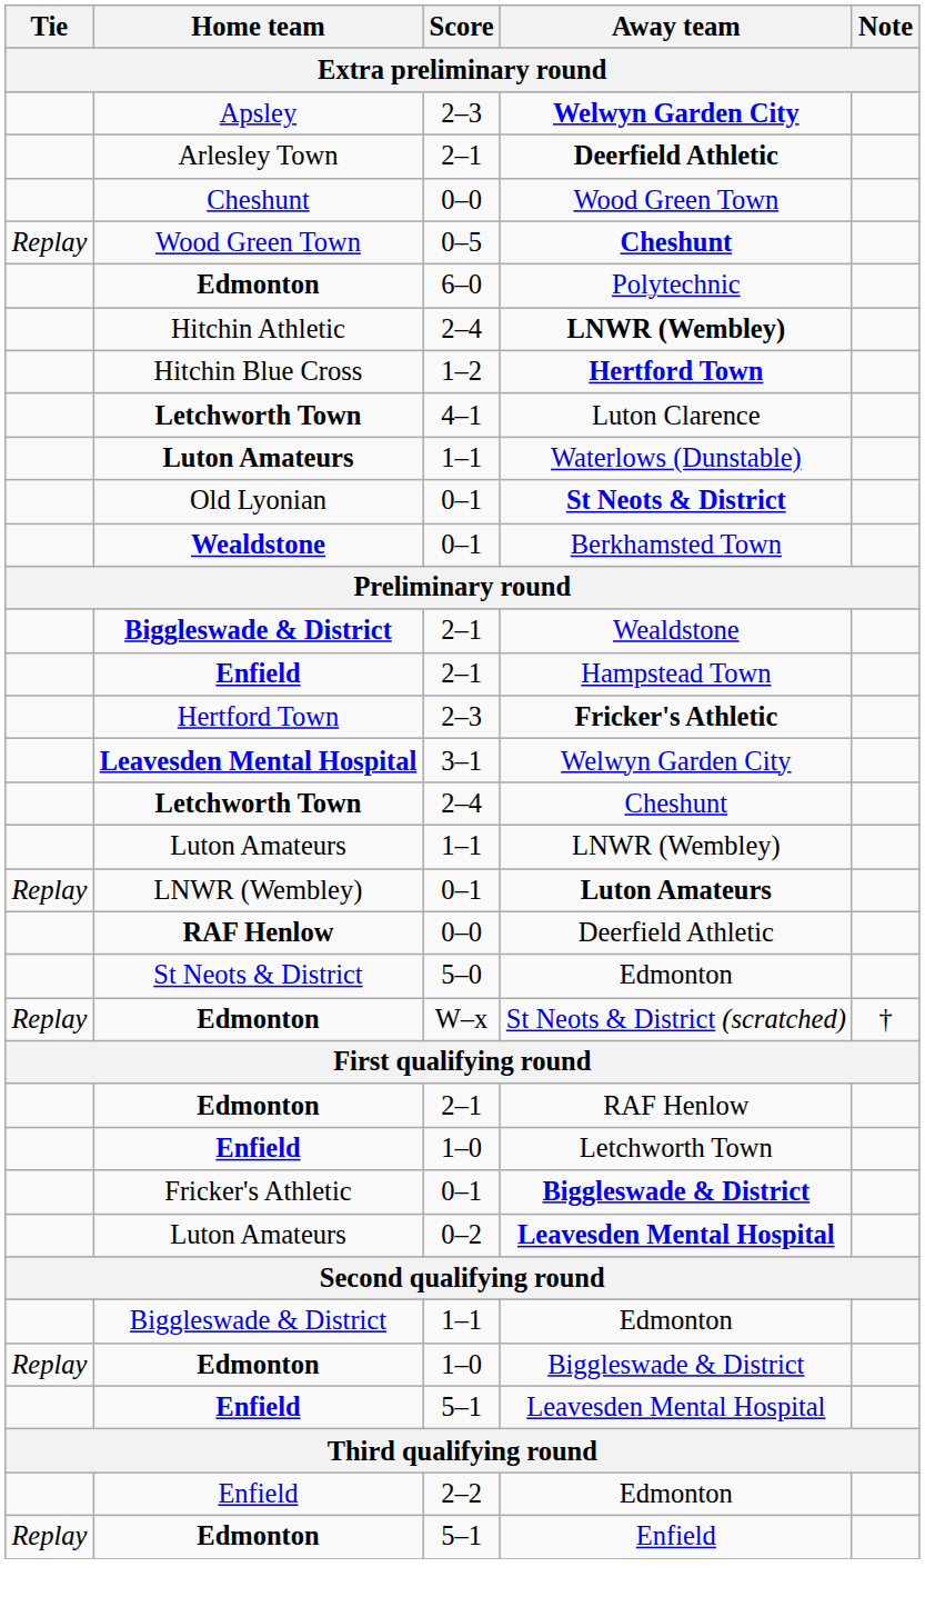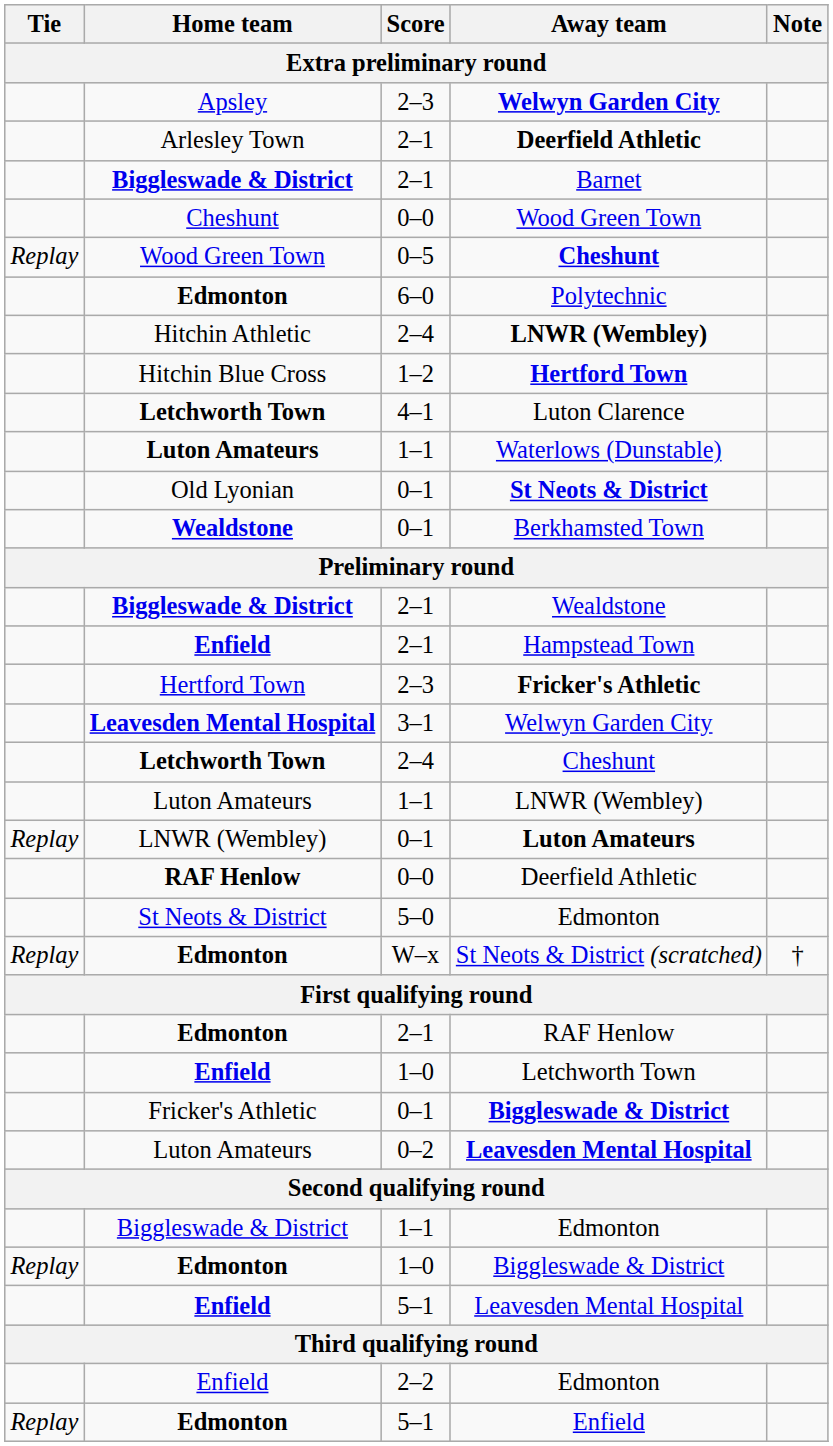 <table class="wikitable" style="text-align:center;">
 <tr>
 <th>Tie</th>
 <th>Home team</th>
 <th>Score</th>
 <th>Away team</th>
 <th>Note</th>
 </tr>
 <tr>
 <th colspan=5>Extra preliminary round</th>
 </tr>
 <tr>
 <td></td>
 <td><a href='#'>Apsley</a></td>
 <td>2–3</td>
 <td><strong><a href='#'>Welwyn Garden City</a></strong></td>
 <td></td>
 </tr>
 <tr>
 <td></td>
 <td>Arlesley Town</td>
 <td>2–1</td>
 <td><strong>Deerfield Athletic</strong></td>
+<td></td>
+</tr>
+<tr>
+<td></td>
+<td><strong><a href='#'>Biggleswade & District</a></strong></td>
+<td>2–1</td>
+<td><a href='#'>Barnet</a></td>
 <td></td>
 </tr>
 <tr>
 <td></td>
 <td><a href='#'>Cheshunt</a></td>
 <td>0–0</td>
 <td><a href='#'>Wood Green Town</a></td>
 <td></td>
 </tr>
 <tr>
 <td><em>Replay</em></td>
 <td><a href='#'>Wood Green Town</a></td>
 <td>0–5</td>
 <td><strong><a href='#'>Cheshunt</a></strong></td>
 <td></td>
 </tr>
 <tr>
 <td></td>
 <td><strong>Edmonton</strong></td>
 <td>6–0</td>
 <td><a href='#'>Polytechnic</a></td>
 <td></td>
 </tr>
 <tr>
 <td></td>
 <td>Hitchin Athletic</td>
 <td>2–4</td>
 <td><strong>LNWR (Wembley)</strong></td>
 <td></td>
 </tr>
 <tr>
 <td></td>
 <td>Hitchin Blue Cross</td>
 <td>1–2</td>
 <td><strong><a href='#'>Hertford Town</a></strong></td>
 <td></td>
 </tr>
 <tr>
 <td></td>
 <td><strong>Letchworth Town</strong></td>
 <td>4–1</td>
 <td>Luton Clarence</td>
 <td></td>
 </tr>
 <tr>
 <td></td>
 <td><strong>Luton Amateurs</strong></td>
 <td>1–1</td>
 <td><a href='#'>Waterlows (Dunstable)</a></td>
 <td></td>
 </tr>
 <tr>
 <td></td>
 <td>Old Lyonian</td>
 <td>0–1</td>
 <td><strong><a href='#'>St Neots & District</a></strong></td>
 <td></td>
 </tr>
 <tr>
 <td></td>
 <td><strong><a href='#'>Wealdstone</a></strong></td>
 <td>0–1</td>
 <td><a href='#'>Berkhamsted Town</a></td>
 <td></td>
 </tr>
 <tr>
 <th colspan=5>Preliminary round</th>
 </tr>
 <tr>
 <td></td>
 <td><strong><a href='#'>Biggleswade & District</a></strong></td>
 <td>2–1</td>
 <td><a href='#'>Wealdstone</a></td>
 <td></td>
 </tr>
 <tr>
 <td></td>
 <td><strong><a href='#'>Enfield</a></strong></td>
 <td>2–1</td>
 <td><a href='#'>Hampstead Town</a></td>
 <td></td>
 </tr>
 <tr>
 <td></td>
 <td><a href='#'>Hertford Town</a></td>
 <td>2–3</td>
 <td><strong>Fricker's Athletic</strong></td>
 <td></td>
 </tr>
 <tr>
 <td></td>
 <td><strong><a href='#'>Leavesden Mental Hospital</a></strong></td>
 <td>3–1</td>
 <td><a href='#'>Welwyn Garden City</a></td>
 <td></td>
 </tr>
 <tr>
 <td></td>
 <td><strong>Letchworth Town</strong></td>
 <td>2–4</td>
 <td><a href='#'>Cheshunt</a></td>
 <td></td>
 </tr>
 <tr>
 <td></td>
 <td>Luton Amateurs</td>
 <td>1–1</td>
 <td>LNWR (Wembley)</td>
 <td></td>
 </tr>
 <tr>
 <td><em>Replay</em></td>
 <td>LNWR (Wembley)</td>
 <td>0–1</td>
 <td><strong>Luton Amateurs</strong></td>
 <td></td>
 </tr>
 <tr>
 <td></td>
 <td><strong>RAF Henlow</strong></td>
 <td>0–0</td>
 <td>Deerfield Athletic</td>
 <td></td>
 </tr>
 <tr>
 <td></td>
 <td><a href='#'>St Neots & District</a></td>
 <td>5–0</td>
 <td>Edmonton</td>
 <td></td>
 </tr>
 <tr>
 <td><em>Replay</em></td>
 <td><strong>Edmonton</strong></td>
 <td>W–x</td>
 <td><a href='#'>St Neots & District</a> <em>(scratched)</em></td>
 <td>†</td>
 </tr>
 <tr>
 <th colspan=5>First qualifying round</th>
 </tr>
 <tr>
 <td></td>
 <td><strong>Edmonton</strong></td>
 <td>2–1</td>
 <td>RAF Henlow</td>
 <td></td>
 </tr>
 <tr>
 <td></td>
 <td><strong><a href='#'>Enfield</a></strong></td>
 <td>1–0</td>
 <td>Letchworth Town</td>
 <td></td>
 </tr>
 <tr>
 <td></td>
 <td>Fricker's Athletic</td>
 <td>0–1</td>
 <td><strong><a href='#'>Biggleswade & District</a></strong></td>
 <td></td>
 </tr>
 <tr>
 <td></td>
 <td>Luton Amateurs</td>
 <td>0–2</td>
 <td><strong><a href='#'>Leavesden Mental Hospital</a></strong></td>
 <td></td>
 </tr>
 <tr>
 <th colspan=5>Second qualifying round</th>
 </tr>
 <tr>
 <td></td>
 <td><a href='#'>Biggleswade & District</a></td>
 <td>1–1</td>
 <td>Edmonton</td>
 <td></td>
 </tr>
 <tr>
 <td><em>Replay</em></td>
 <td><strong>Edmonton</strong></td>
 <td>1–0</td>
 <td><a href='#'>Biggleswade & District</a></td>
 <td></td>
 </tr>
 <tr>
 <td></td>
 <td><strong><a href='#'>Enfield</a></strong></td>
 <td>5–1</td>
 <td><a href='#'>Leavesden Mental Hospital</a></td>
 <td></td>
 </tr>
 <tr>
 <th colspan=5>Third qualifying round</th>
 </tr>
 <tr>
 <td></td>
 <td><a href='#'>Enfield</a></td>
 <td>2–2</td>
 <td>Edmonton</td>
 <td></td>
 </tr>
 <tr>
 <td><em>Replay</em></td>
 <td><strong>Edmonton</strong></td>
 <td>5–1</td>
 <td><a href='#'>Enfield</a></td>
 <td></td>
 </tr>
 <tr>
 </tr>
 </table>
